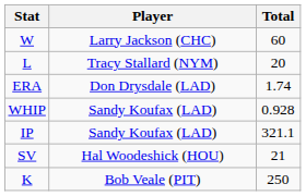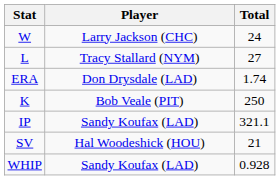 <table class="wikitable" style="text-align:center;">
 <tr>
 <th style="width:15%;">Stat</th>
 <th>Player</th>
 <th style="width:15%;">Total</th>
 </tr>
 <tr>
 <td><a href='#'>W</a></td>
 <td><a href='#'>Larry Jackson</a> (<a href='#'>CHC</a>)</td>
-<td>60</td>
+<td>24</td>
 </tr>
 <tr>
 <td><a href='#'>L</a></td>
 <td><a href='#'>Tracy Stallard</a> (<a href='#'>NYM</a>)</td>
-<td>20</td>
+<td>27</td>
 </tr>
 <tr>
 <td><a href='#'>ERA</a></td>
 <td><a href='#'>Don Drysdale</a> (<a href='#'>LAD</a>)</td>
 <td>1.74</td>
 </tr>
 <tr>
-<td><a href='#'>WHIP</a></td>
-<td><a href='#'>Sandy Koufax</a> (<a href='#'>LAD</a>)</td>
-<td>0.928</td>
+<td><a href='#'>K</a></td>
+<td><a href='#'>Bob Veale</a> (<a href='#'>PIT</a>)</td>
+<td>250</td>
 </tr>
 <tr>
 <td><a href='#'>IP</a></td>
 <td><a href='#'>Sandy Koufax</a> (<a href='#'>LAD</a>)</td>
 <td>321.1</td>
 </tr>
 <tr>
 <td><a href='#'>SV</a></td>
 <td><a href='#'>Hal Woodeshick</a> (<a href='#'>HOU</a>)</td>
 <td>21</td>
 </tr>
 <tr>
-<td><a href='#'>K</a></td>
-<td><a href='#'>Bob Veale</a> (<a href='#'>PIT</a>)</td>
-<td>250</td>
+<td><a href='#'>WHIP</a></td>
+<td><a href='#'>Sandy Koufax</a> (<a href='#'>LAD</a>)</td>
+<td>0.928</td>
 </tr>
 </table>
